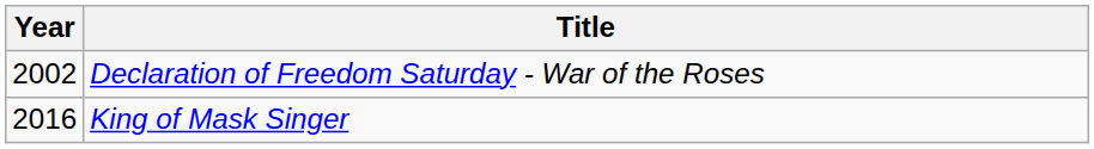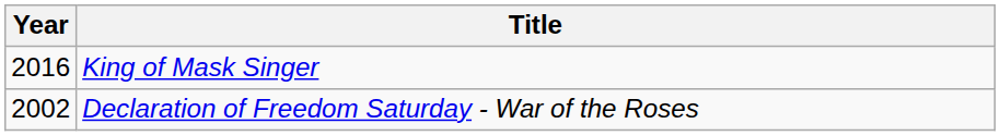 <table class="wikitable" style="width:600px">
 <tr>
 <th width=10>Year</th>
 <th>Title</th>
 </tr>
 <tr>
+<td>2016</td>
+<td><em><a href='#'>King of Mask Singer</a></em></td>
+</tr>
+<tr>
 <td>2002</td>
 <td><em><a href='#'>Declaration of Freedom Saturday</a> - War of the Roses</em></td>
 </tr>
-<tr>
-<td>2016</td>
-<td><em><a href='#'>King of Mask Singer</a></em></td>
-</tr>
 </table>
